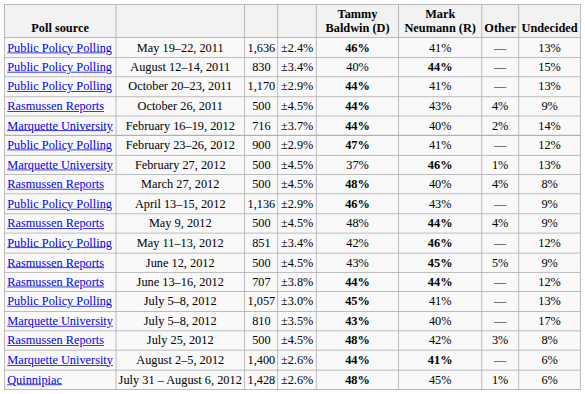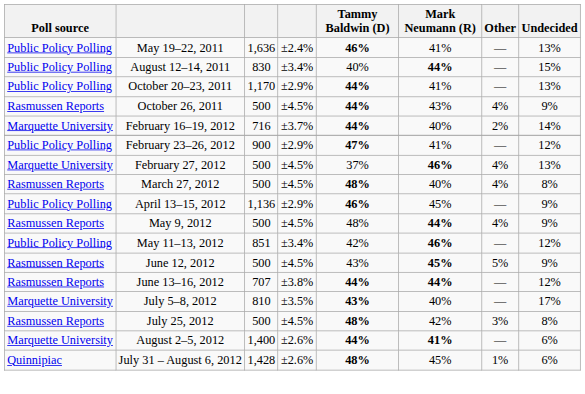 <table class="wikitable" style="text-align:center">
 <tr style="vertical-align:bottom">
 <th>Poll source</th>
 <th></th>
 <th></th>
 <th></th>
 <th style="width:100px;">Tammy<br>Baldwin (D)</th>
 <th style="width:100px;">Mark<br>Neumann (R)</th>
 <th>Other</th>
 <th>Undecided</th>
 </tr>
 <tr>
 <td style="text-align:left"><a href='#'>Public Policy Polling</a></td>
 <td>May 19–22, 2011</td>
 <td>1,636</td>
 <td>±2.4%</td>
 <td><strong>46%</strong></td>
 <td>41%</td>
 <td>—</td>
 <td>13%</td>
 </tr>
 <tr>
 <td style="text-align:left"><a href='#'>Public Policy Polling</a></td>
 <td>August 12–14, 2011</td>
 <td>830</td>
 <td>±3.4%</td>
 <td>40%</td>
 <td><strong>44%</strong></td>
 <td>—</td>
 <td>15%</td>
 </tr>
 <tr>
 <td style="text-align:left"><a href='#'>Public Policy Polling</a></td>
 <td>October 20–23, 2011</td>
 <td>1,170</td>
 <td>±2.9%</td>
 <td><strong>44%</strong></td>
 <td>41%</td>
 <td>—</td>
 <td>13%</td>
 </tr>
 <tr>
 <td style="text-align:left"><a href='#'>Rasmussen Reports</a></td>
 <td>October 26, 2011</td>
 <td>500</td>
 <td>±4.5%</td>
 <td><strong>44%</strong></td>
 <td>43%</td>
 <td>4%</td>
 <td>9%</td>
 </tr>
 <tr>
 <td style="text-align:left"><a href='#'>Marquette University</a></td>
 <td>February 16–19, 2012</td>
 <td>716</td>
 <td>±3.7%</td>
 <td><strong>44%</strong></td>
 <td>40%</td>
 <td>2%</td>
 <td>14%</td>
 </tr>
 <tr>
 </tr>
 <tr>
 <td style="text-align:left"><a href='#'>Public Policy Polling</a></td>
 <td>February 23–26, 2012</td>
 <td>900</td>
 <td>±2.9%</td>
 <td><strong>47%</strong></td>
 <td>41%</td>
 <td>—</td>
 <td>12%</td>
 </tr>
 <tr>
 <td style="text-align:left"><a href='#'>Marquette University</a></td>
 <td>February 27, 2012</td>
 <td>500</td>
 <td>±4.5%</td>
 <td>37%</td>
 <td><strong>46%</strong></td>
-<td>1%</td>
+<td>4%</td>
 <td>13%</td>
 </tr>
 <tr>
 <td style="text-align:left"><a href='#'>Rasmussen Reports</a></td>
 <td>March 27, 2012</td>
 <td>500</td>
 <td>±4.5%</td>
 <td><strong>48%</strong></td>
 <td>40%</td>
 <td>4%</td>
 <td>8%</td>
 </tr>
 <tr>
 <td style="text-align:left"><a href='#'>Public Policy Polling</a></td>
 <td>April 13–15, 2012</td>
 <td>1,136</td>
 <td>±2.9%</td>
 <td><strong>46%</strong></td>
-<td>43%</td>
+<td>45%</td>
 <td>—</td>
 <td>9%</td>
 </tr>
 <tr>
 <td style="text-align:left"><a href='#'>Rasmussen Reports</a></td>
 <td>May 9, 2012</td>
 <td>500</td>
 <td>±4.5%</td>
 <td>48%</td>
 <td><strong>44%</strong></td>
 <td>4%</td>
 <td>9%</td>
 </tr>
 <tr>
 <td style="text-align:left"><a href='#'>Public Policy Polling</a></td>
 <td>May 11–13, 2012</td>
 <td>851</td>
 <td>±3.4%</td>
 <td>42%</td>
 <td><strong>46%</strong></td>
 <td>—</td>
 <td>12%</td>
 </tr>
 <tr>
 <td style="text-align:left"><a href='#'>Rasmussen Reports</a></td>
 <td>June 12, 2012</td>
 <td>500</td>
 <td>±4.5%</td>
 <td>43%</td>
 <td><strong>45%</strong></td>
 <td>5%</td>
 <td>9%</td>
 </tr>
 <tr>
 <td style="text-align:left"><a href='#'>Rasmussen Reports</a></td>
 <td>June 13–16, 2012</td>
 <td>707</td>
 <td>±3.8%</td>
 <td><strong>44%</strong></td>
 <td><strong>44%</strong></td>
 <td>—</td>
 <td>12%</td>
 </tr>
 <tr>
-<td style="text-align:left"><a href='#'>Public Policy Polling</a></td>
-<td>July 5–8, 2012</td>
-<td>1,057</td>
-<td>±3.0%</td>
-<td><strong>45%</strong></td>
-<td>41%</td>
-<td>—</td>
-<td>13%</td>
-</tr>
-<tr>
 <td style="text-align:left"><a href='#'>Marquette University</a></td>
 <td>July 5–8, 2012</td>
 <td>810</td>
 <td>±3.5%</td>
 <td><strong>43%</strong></td>
 <td>40%</td>
 <td>—</td>
 <td>17%</td>
 </tr>
 <tr>
 <td style="text-align:left"><a href='#'>Rasmussen Reports</a></td>
 <td>July 25, 2012</td>
 <td>500</td>
 <td>±4.5%</td>
 <td><strong>48%</strong></td>
 <td>42%</td>
 <td>3%</td>
 <td>8%</td>
 </tr>
 <tr>
 <td style="text-align:left"><a href='#'>Marquette University</a></td>
 <td>August 2–5, 2012</td>
 <td>1,400</td>
 <td>±2.6%</td>
 <td><strong>44%</strong></td>
 <td><strong>41%</strong></td>
 <td>—</td>
 <td>6%</td>
 </tr>
 <tr>
 <td style="text-align:left"><a href='#'>Quinnipiac</a></td>
 <td>July 31 – August 6, 2012</td>
 <td>1,428</td>
 <td>±2.6%</td>
 <td><strong>48%</strong></td>
 <td>45%</td>
 <td>1%</td>
 <td>6%</td>
 </tr>
 </table>
